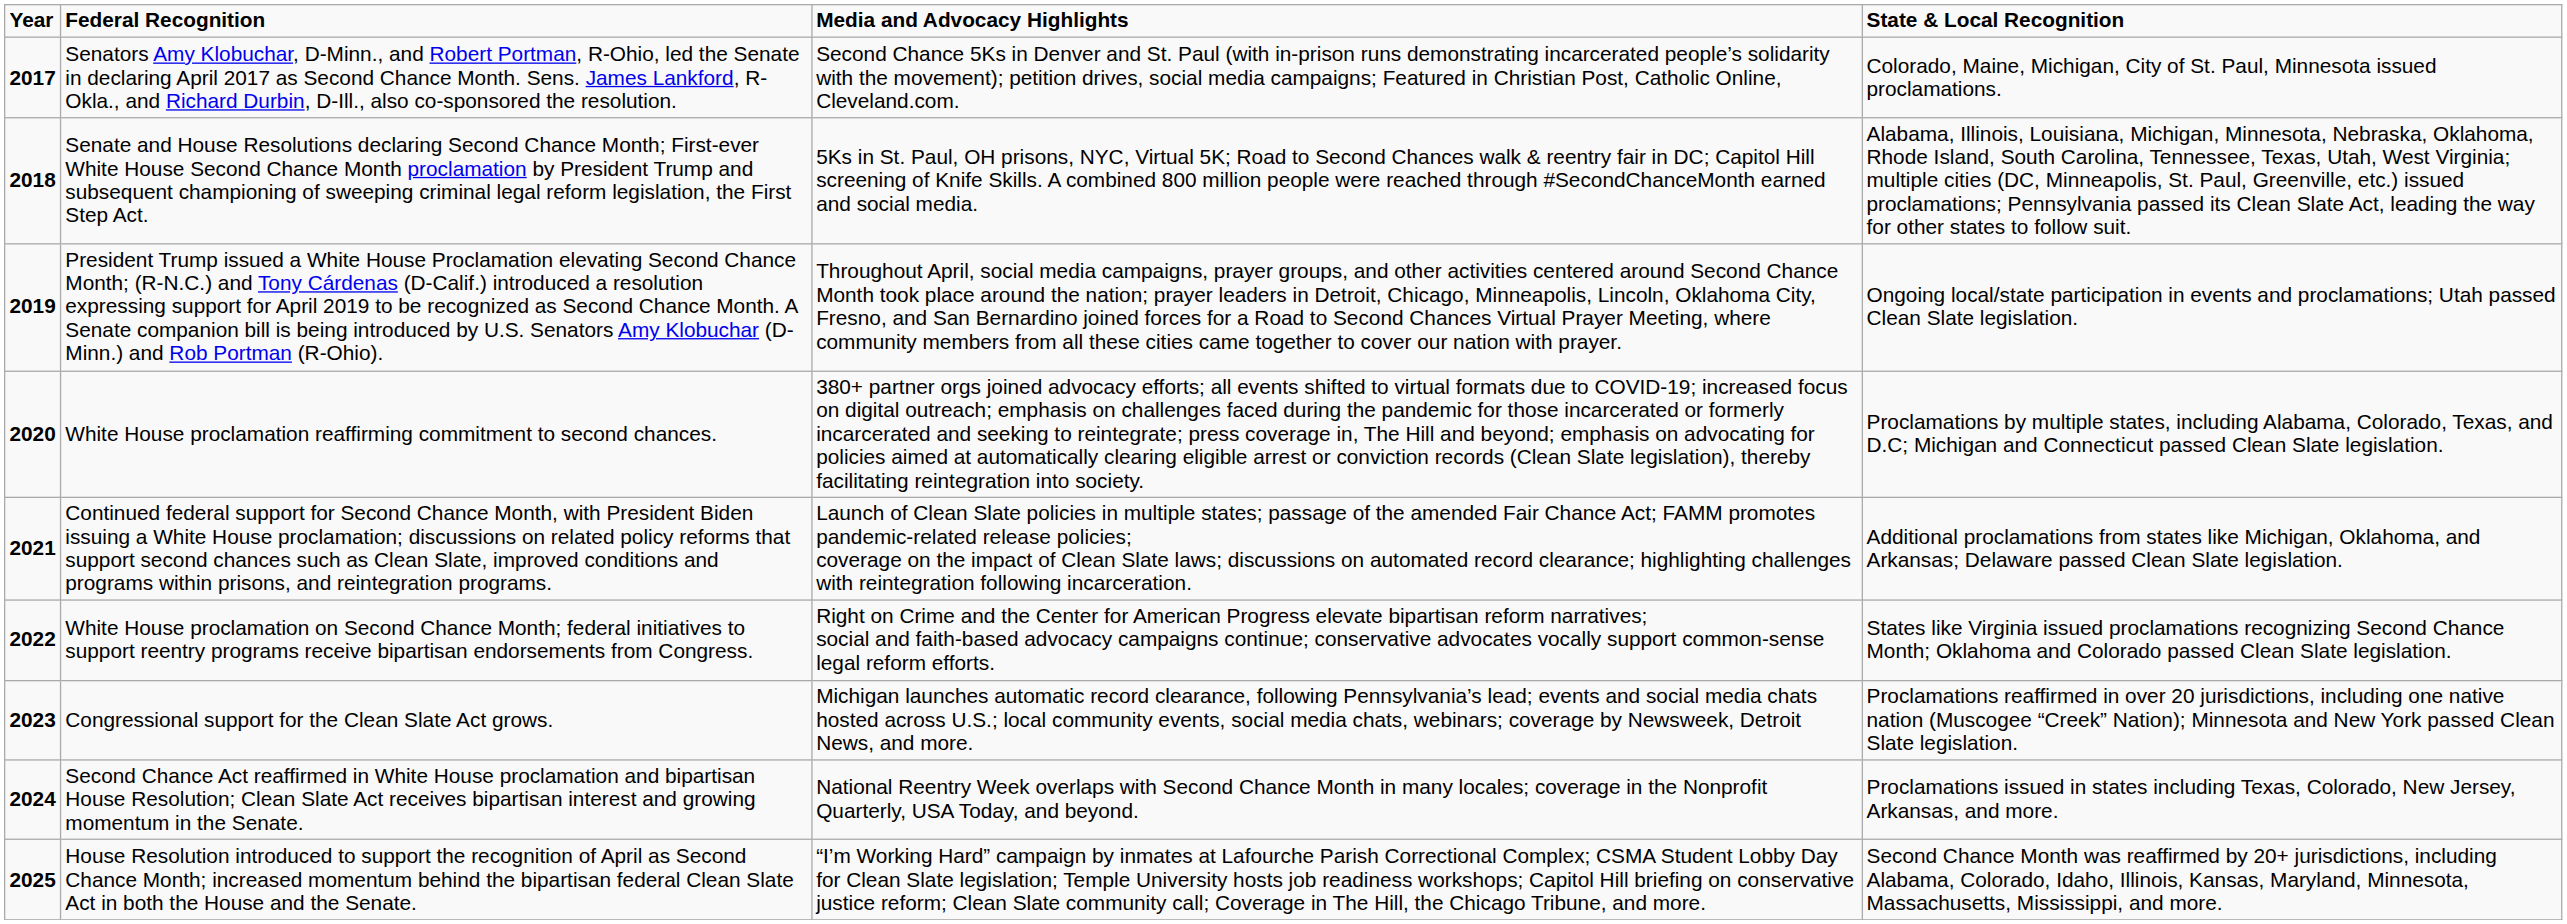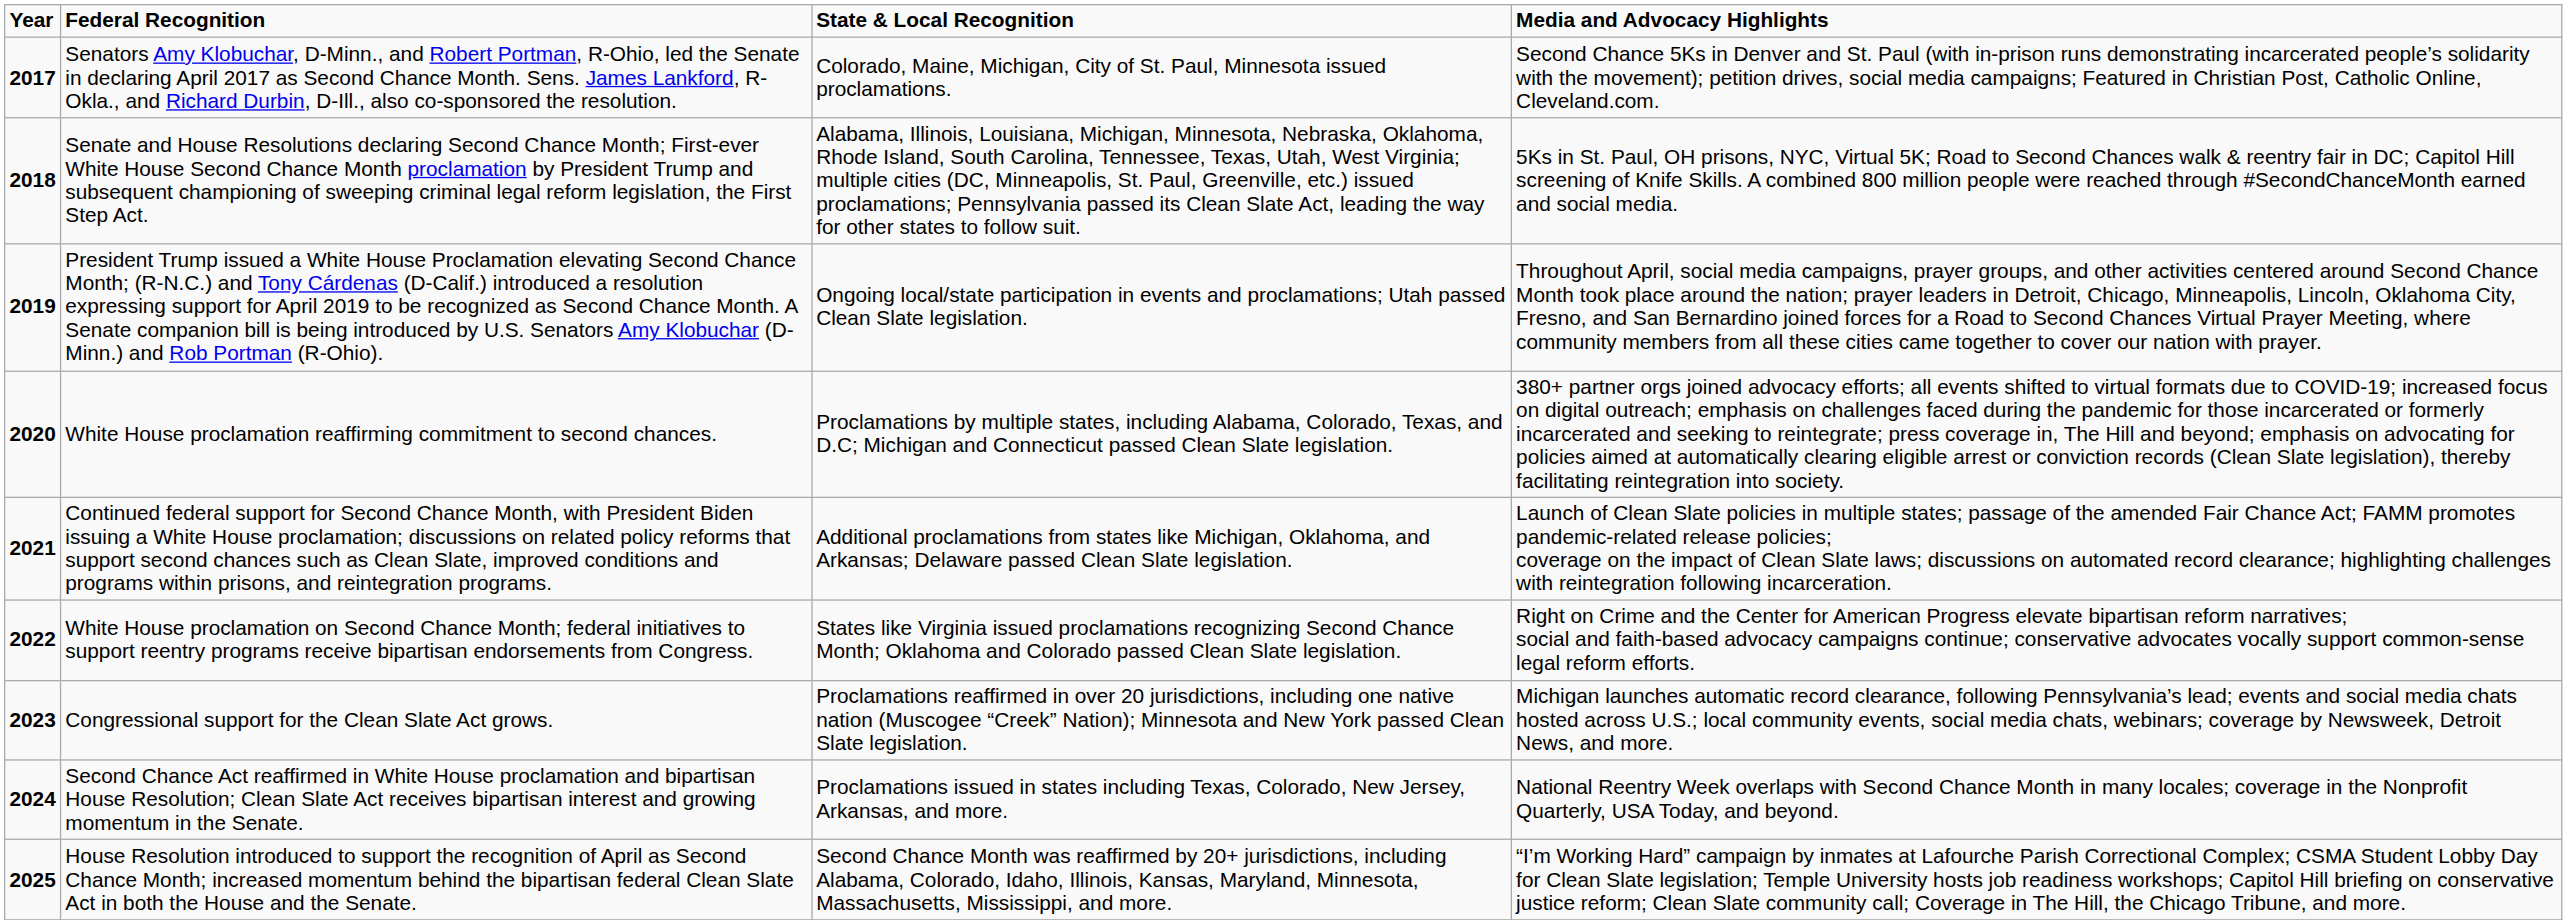 <table class="wikitable">
 <tr>
 <td><strong>Year</strong></td>
 <td><strong>Federal Recognition</strong></td>
+<td><strong>State & Local Recognition</strong></td>
 <td><strong>Media and Advocacy Highlights</strong></td>
-<td><strong>State & Local Recognition</strong></td>
 </tr>
 <tr>
 <td><strong>2017</strong></td>
 <td>Senators <a href='#'>Amy Klobuchar</a>, D-Minn., and <a href='#'>Robert Portman</a>, R-Ohio, led the Senate in declaring April 2017 as Second Chance Month. Sens. <a href='#'>James Lankford</a>, R-Okla., and <a href='#'>Richard Durbin</a>, D-Ill., also co-sponsored the resolution.</td>
+<td>Colorado, Maine, Michigan, City of St. Paul, Minnesota issued proclamations.</td>
 <td>Second Chance 5Ks in Denver and St. Paul (with in-prison runs demonstrating incarcerated people’s solidarity with the movement); petition drives, social media campaigns; Featured in Christian Post, Catholic Online, Cleveland.com.</td>
-<td>Colorado, Maine, Michigan, City of St. Paul, Minnesota issued proclamations.</td>
 </tr>
 <tr>
 <td><strong>2018</strong></td>
 <td>Senate and House Resolutions declaring Second Chance Month; First-ever White House Second Chance Month <a href='#'>proclamation</a> by President Trump and subsequent championing of sweeping criminal legal reform legislation, the First Step Act.</td>
+<td>Alabama, Illinois, Louisiana, Michigan, Minnesota, Nebraska, Oklahoma, Rhode Island, South Carolina, Tennessee, Texas, Utah, West Virginia; multiple cities (DC, Minneapolis, St. Paul, Greenville, etc.) issued proclamations; Pennsylvania passed its Clean Slate Act, leading the way for other states to follow suit.</td>
 <td>5Ks in St. Paul, OH prisons, NYC, Virtual 5K; Road to Second Chances walk & reentry fair in DC; Capitol Hill screening of Knife Skills. A combined 800 million people were reached through #SecondChanceMonth earned and social media.</td>
-<td>Alabama, Illinois, Louisiana, Michigan, Minnesota, Nebraska, Oklahoma, Rhode Island, South Carolina, Tennessee, Texas, Utah, West Virginia; multiple cities (DC, Minneapolis, St. Paul, Greenville, etc.) issued proclamations; Pennsylvania passed its Clean Slate Act, leading the way for other states to follow suit.</td>
 </tr>
 <tr>
 <td><strong>2019</strong></td>
 <td>President Trump issued a White House Proclamation elevating Second Chance Month;  (R-N.C.) and <a href='#'>Tony Cárdenas</a> (D-Calif.) introduced a resolution expressing support for April 2019 to be recognized as Second Chance Month. A Senate companion bill is being introduced by U.S. Senators <a href='#'>Amy Klobuchar</a> (D-Minn.) and <a href='#'>Rob Portman</a> (R-Ohio).</td>
+<td>Ongoing local/state participation in events and proclamations; Utah passed Clean Slate legislation.</td>
 <td>Throughout April, social media campaigns, prayer groups, and other activities centered around Second Chance Month took place around the nation; prayer leaders in Detroit, Chicago, Minneapolis, Lincoln, Oklahoma City, Fresno, and San Bernardino joined forces for a Road to Second Chances Virtual Prayer Meeting, where community members from all these cities came together to cover our nation with prayer.</td>
-<td>Ongoing local/state participation in events and proclamations; Utah passed Clean Slate legislation.</td>
 </tr>
 <tr>
 <td><strong>2020</strong></td>
 <td>White House proclamation reaffirming commitment to second chances.</td>
+<td>Proclamations by multiple states, including Alabama, Colorado, Texas, and D.C; Michigan and Connecticut passed Clean Slate legislation.</td>
 <td>380+ partner orgs joined advocacy efforts; all events shifted to virtual formats due to COVID-19; increased focus on digital outreach; emphasis on challenges faced during the pandemic for those incarcerated or formerly incarcerated and seeking to reintegrate; press coverage in, The Hill and beyond; emphasis on advocating for policies aimed at automatically clearing eligible arrest or conviction records (Clean Slate legislation), thereby facilitating reintegration into society.</td>
-<td>Proclamations by multiple states, including Alabama, Colorado, Texas, and D.C; Michigan and Connecticut passed Clean Slate legislation.</td>
 </tr>
 <tr>
 <td><strong>2021</strong></td>
 <td>Continued federal support for Second Chance Month, with President Biden issuing a White House proclamation; discussions on related policy reforms that support second chances such as Clean Slate, improved conditions and programs within prisons, and reintegration programs.</td>
+<td>Additional proclamations from states like Michigan, Oklahoma, and Arkansas; Delaware passed Clean Slate legislation.</td>
 <td>Launch of Clean Slate policies in multiple states; passage of the amended Fair Chance Act; FAMM promotes pandemic-related release policies;<br>coverage on the impact of Clean Slate laws; discussions on automated record clearance; highlighting challenges with reintegration following incarceration.</td>
-<td>Additional proclamations from states like Michigan, Oklahoma, and Arkansas; Delaware passed Clean Slate legislation.</td>
 </tr>
 <tr>
 <td><strong>2022</strong></td>
 <td>White House proclamation on Second Chance Month; federal initiatives to support reentry programs receive bipartisan endorsements from Congress.</td>
+<td>States like Virginia issued proclamations recognizing Second Chance Month; Oklahoma and Colorado passed Clean Slate legislation.</td>
 <td>Right on Crime and the Center for American Progress elevate bipartisan reform narratives;<br>social and faith-based advocacy campaigns continue; conservative advocates vocally support common-sense legal reform efforts.</td>
-<td>States like Virginia issued proclamations recognizing Second Chance Month; Oklahoma and Colorado passed Clean Slate legislation.</td>
 </tr>
 <tr>
 <td><strong>2023</strong></td>
 <td>Congressional support for the Clean Slate Act grows.</td>
+<td>Proclamations reaffirmed in over 20 jurisdictions, including one native nation (Muscogee “Creek” Nation); Minnesota and New York passed Clean Slate legislation.</td>
 <td>Michigan launches automatic record clearance, following Pennsylvania’s lead; events and social media chats hosted across U.S.; local community events, social media chats, webinars; coverage by Newsweek, Detroit News, and more.</td>
-<td>Proclamations reaffirmed in over 20 jurisdictions, including one native nation (Muscogee “Creek” Nation); Minnesota and New York passed Clean Slate legislation.</td>
 </tr>
 <tr>
 <td><strong>2024</strong></td>
 <td>Second Chance Act reaffirmed in White House proclamation and bipartisan House Resolution; Clean Slate Act receives bipartisan interest and growing momentum in the Senate.</td>
+<td>Proclamations issued in states including Texas, Colorado, New Jersey, Arkansas, and more.</td>
 <td>National Reentry Week overlaps with Second Chance Month in many locales; coverage in the Nonprofit Quarterly, USA Today, and beyond.</td>
-<td>Proclamations issued in states including Texas, Colorado, New Jersey, Arkansas, and more.</td>
 </tr>
 <tr>
 <td><strong>2025</strong></td>
 <td>House Resolution introduced to support the recognition of April as Second Chance Month; increased momentum behind the bipartisan federal Clean Slate Act in both the House and the Senate.</td>
+<td>Second Chance Month was reaffirmed by 20+ jurisdictions, including Alabama, Colorado, Idaho, Illinois, Kansas, Maryland, Minnesota, Massachusetts, Mississippi, and more.</td>
 <td>“I’m Working Hard” campaign by inmates at Lafourche Parish Correctional Complex; CSMA Student Lobby Day for Clean Slate legislation; Temple University hosts job readiness workshops; Capitol Hill briefing on conservative justice reform; Clean Slate community call; Coverage in The Hill, the Chicago Tribune, and more.</td>
-<td>Second Chance Month was reaffirmed by 20+ jurisdictions, including Alabama, Colorado, Idaho, Illinois, Kansas, Maryland, Minnesota, Massachusetts, Mississippi, and more.</td>
 </tr>
 </table>
